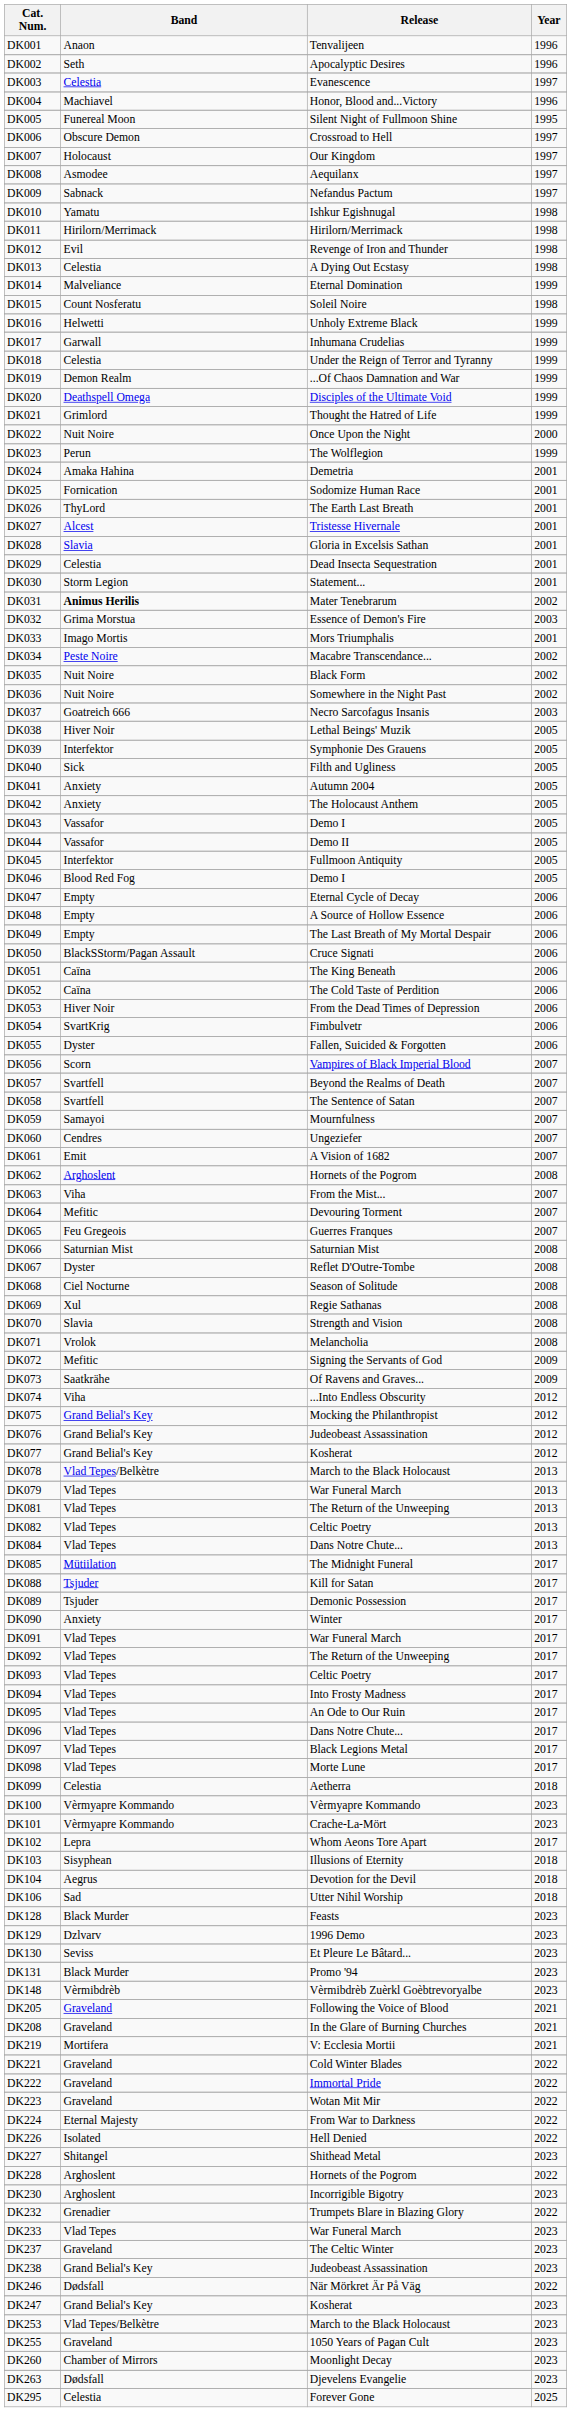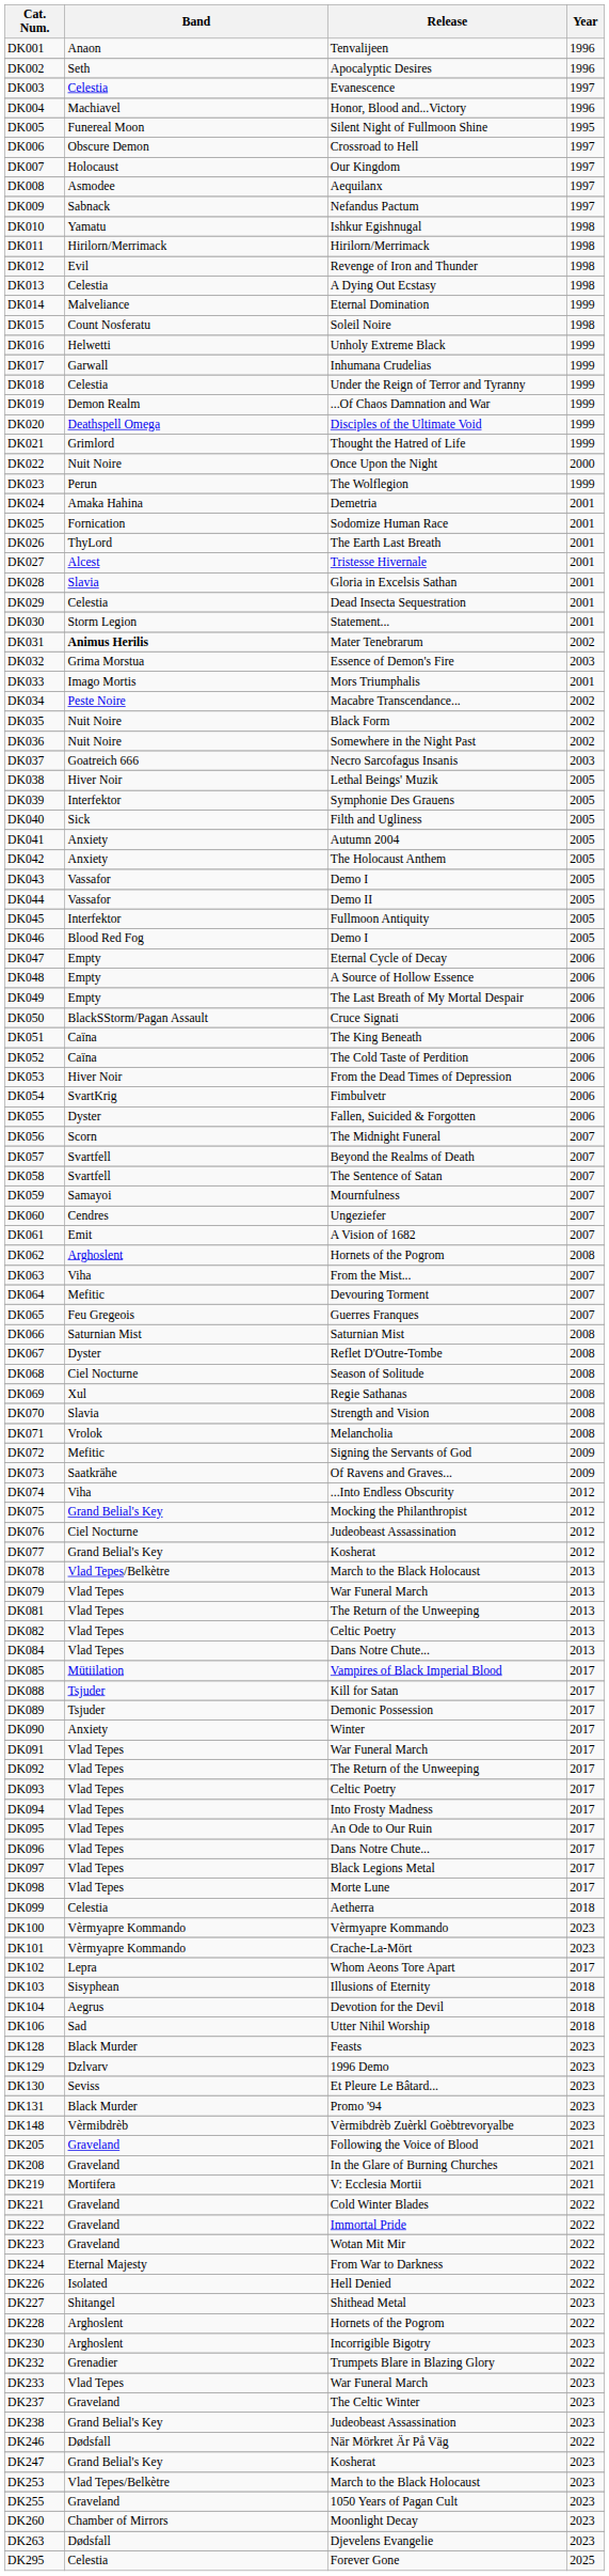 <table class="wikitable" style="margin:">
 <tr>
 <th width="70" rowspan="1">Cat. Num.</th>
 <th Width="330" rowspan="1">Band</th>
 <th width="300" rowspan="1">Release</th>
 <th width="40" rowspan="1">Year</th>
 </tr>
 <tr>
 <td>DK001</td>
 <td>Anaon</td>
 <td>Tenvalijeen</td>
 <td>1996</td>
 </tr>
 <tr>
 </tr>
 <tr>
 <td>DK002</td>
 <td>Seth</td>
 <td>Apocalyptic Desires</td>
 <td>1996</td>
 </tr>
 <tr>
 </tr>
 <tr>
 <td>DK003</td>
 <td><a href='#'>Celestia</a></td>
 <td>Evanescence</td>
 <td>1997</td>
 </tr>
 <tr>
 </tr>
 <tr>
 <td>DK004</td>
 <td>Machiavel</td>
 <td>Honor, Blood and...Victory</td>
 <td>1996</td>
 </tr>
 <tr>
 </tr>
 <tr>
 <td>DK005</td>
 <td>Funereal Moon</td>
 <td>Silent Night of Fullmoon Shine</td>
 <td>1995</td>
 </tr>
 <tr>
 </tr>
 <tr>
 <td>DK006</td>
 <td>Obscure Demon</td>
 <td>Crossroad to Hell</td>
 <td>1997</td>
 </tr>
 <tr>
 </tr>
 <tr>
 <td>DK007</td>
 <td>Holocaust</td>
 <td>Our Kingdom</td>
 <td>1997</td>
 </tr>
 <tr>
 </tr>
 <tr>
 <td>DK008</td>
 <td>Asmodee</td>
 <td>Aequilanx</td>
 <td>1997</td>
 </tr>
 <tr>
 </tr>
 <tr>
 <td>DK009</td>
 <td>Sabnack</td>
 <td>Nefandus Pactum</td>
 <td>1997</td>
 </tr>
 <tr>
 </tr>
 <tr>
 <td>DK010</td>
 <td>Yamatu</td>
 <td>Ishkur Egishnugal</td>
 <td>1998</td>
 </tr>
 <tr>
 </tr>
 <tr>
 <td>DK011</td>
 <td>Hirilorn/Merrimack</td>
 <td>Hirilorn/Merrimack</td>
 <td>1998</td>
 </tr>
 <tr>
 </tr>
 <tr>
 <td>DK012</td>
 <td>Evil</td>
 <td>Revenge of Iron and Thunder</td>
 <td>1998</td>
 </tr>
 <tr>
 </tr>
 <tr>
 <td>DK013</td>
 <td>Celestia</td>
 <td>A Dying Out Ecstasy</td>
 <td>1998</td>
 </tr>
 <tr>
 </tr>
 <tr>
 <td>DK014</td>
 <td>Malveliance</td>
 <td>Eternal Domination</td>
 <td>1999</td>
 </tr>
 <tr>
 </tr>
 <tr>
 <td>DK015</td>
 <td>Count Nosferatu</td>
 <td>Soleil Noire</td>
 <td>1998</td>
 </tr>
 <tr>
 </tr>
 <tr>
 <td>DK016</td>
 <td>Helwetti</td>
 <td>Unholy Extreme Black</td>
 <td>1999</td>
 </tr>
 <tr>
 </tr>
 <tr>
 <td>DK017</td>
 <td>Garwall</td>
 <td>Inhumana Crudelias</td>
 <td>1999</td>
 </tr>
 <tr>
 </tr>
 <tr>
 <td>DK018</td>
 <td>Celestia</td>
 <td>Under the Reign of Terror and Tyranny</td>
 <td>1999</td>
 </tr>
 <tr>
 </tr>
 <tr>
 <td>DK019</td>
 <td>Demon Realm</td>
 <td>...Of Chaos Damnation and War</td>
 <td>1999</td>
 </tr>
 <tr>
 </tr>
 <tr>
 <td>DK020</td>
 <td><a href='#'>Deathspell Omega</a></td>
 <td><a href='#'>Disciples of the Ultimate Void</a></td>
 <td>1999</td>
 </tr>
 <tr>
 </tr>
 <tr>
 <td>DK021</td>
 <td>Grimlord</td>
 <td>Thought the Hatred of Life</td>
 <td>1999</td>
 </tr>
 <tr>
 </tr>
 <tr>
 <td>DK022</td>
 <td>Nuit Noire</td>
 <td>Once Upon the Night</td>
 <td>2000</td>
 </tr>
 <tr>
 </tr>
 <tr>
 <td>DK023</td>
 <td>Perun</td>
 <td>The Wolflegion</td>
 <td>1999</td>
 </tr>
 <tr>
 </tr>
 <tr>
 <td>DK024</td>
 <td>Amaka Hahina</td>
 <td>Demetria</td>
 <td>2001</td>
 </tr>
 <tr>
 </tr>
 <tr>
 <td>DK025</td>
 <td>Fornication</td>
 <td>Sodomize Human Race</td>
 <td>2001</td>
 </tr>
 <tr>
 </tr>
 <tr>
 <td>DK026</td>
 <td>ThyLord</td>
 <td>The Earth Last Breath</td>
 <td>2001</td>
 </tr>
 <tr>
 </tr>
 <tr>
 <td>DK027</td>
 <td><a href='#'>Alcest</a></td>
 <td><a href='#'>Tristesse Hivernale</a></td>
 <td>2001</td>
 </tr>
 <tr>
 </tr>
 <tr>
 <td>DK028</td>
 <td><a href='#'>Slavia</a></td>
 <td>Gloria in Excelsis Sathan</td>
 <td>2001</td>
 </tr>
 <tr>
 </tr>
 <tr>
 <td>DK029</td>
 <td>Celestia</td>
 <td>Dead Insecta Sequestration</td>
 <td>2001</td>
 </tr>
 <tr>
 </tr>
 <tr>
 <td>DK030</td>
 <td>Storm Legion</td>
 <td>Statement...</td>
 <td>2001</td>
 </tr>
 <tr>
 </tr>
 <tr>
 <td>DK031</td>
 <td><strong>Animus Herilis</strong></td>
 <td>Mater Tenebrarum</td>
 <td>2002</td>
 </tr>
 <tr>
 </tr>
 <tr>
 <td>DK032</td>
 <td>Grima Morstua</td>
 <td>Essence of Demon's Fire</td>
 <td>2003</td>
 </tr>
 <tr>
 </tr>
 <tr>
 <td>DK033</td>
 <td>Imago Mortis</td>
 <td>Mors Triumphalis</td>
 <td>2001</td>
 </tr>
 <tr>
 </tr>
 <tr>
 <td>DK034</td>
 <td><a href='#'>Peste Noire</a></td>
 <td>Macabre Transcendance...</td>
 <td>2002</td>
 </tr>
 <tr>
 </tr>
 <tr>
 <td>DK035</td>
 <td>Nuit Noire</td>
 <td>Black Form</td>
 <td>2002</td>
 </tr>
 <tr>
 </tr>
 <tr>
 <td>DK036</td>
 <td>Nuit Noire</td>
 <td>Somewhere in the Night Past</td>
 <td>2002</td>
 </tr>
 <tr>
 </tr>
 <tr>
 <td>DK037</td>
 <td>Goatreich 666</td>
 <td>Necro Sarcofagus Insanis</td>
 <td>2003</td>
 </tr>
 <tr>
 </tr>
 <tr>
 <td>DK038</td>
 <td>Hiver Noir</td>
 <td>Lethal Beings' Muzik</td>
 <td>2005</td>
 </tr>
 <tr>
 </tr>
 <tr>
 <td>DK039</td>
 <td>Interfektor</td>
 <td>Symphonie Des Grauens</td>
 <td>2005</td>
 </tr>
 <tr>
 </tr>
 <tr>
 <td>DK040</td>
 <td>Sick</td>
 <td>Filth and Ugliness</td>
 <td>2005</td>
 </tr>
 <tr>
 </tr>
 <tr>
 <td>DK041</td>
 <td>Anxiety</td>
 <td>Autumn 2004</td>
 <td>2005</td>
 </tr>
 <tr>
 </tr>
 <tr>
 <td>DK042</td>
 <td>Anxiety</td>
 <td>The Holocaust Anthem</td>
 <td>2005</td>
 </tr>
 <tr>
 </tr>
 <tr>
 <td>DK043</td>
 <td>Vassafor</td>
 <td>Demo I</td>
 <td>2005</td>
 </tr>
 <tr>
 </tr>
 <tr>
 <td>DK044</td>
 <td>Vassafor</td>
 <td>Demo II</td>
 <td>2005</td>
 </tr>
 <tr>
 </tr>
 <tr>
 <td>DK045</td>
 <td>Interfektor</td>
 <td>Fullmoon Antiquity</td>
 <td>2005</td>
 </tr>
 <tr>
 </tr>
 <tr>
 <td>DK046</td>
 <td>Blood Red Fog</td>
 <td>Demo I</td>
 <td>2005</td>
 </tr>
 <tr>
 </tr>
 <tr>
 <td>DK047</td>
 <td>Empty</td>
 <td>Eternal Cycle of Decay</td>
 <td>2006</td>
 </tr>
 <tr>
 </tr>
 <tr>
 <td>DK048</td>
 <td>Empty</td>
 <td>A Source of Hollow Essence</td>
 <td>2006</td>
 </tr>
 <tr>
 </tr>
 <tr>
 <td>DK049</td>
 <td>Empty</td>
 <td>The Last Breath of My Mortal Despair</td>
 <td>2006</td>
 </tr>
 <tr>
 </tr>
 <tr>
 <td>DK050</td>
 <td>BlackSStorm/Pagan Assault</td>
 <td>Cruce Signati</td>
 <td>2006</td>
 </tr>
 <tr>
 </tr>
 <tr>
 <td>DK051</td>
 <td>Caïna</td>
 <td>The King Beneath</td>
 <td>2006</td>
 </tr>
 <tr>
 </tr>
 <tr>
 <td>DK052</td>
 <td>Caïna</td>
 <td>The Cold Taste of Perdition</td>
 <td>2006</td>
 </tr>
 <tr>
 </tr>
 <tr>
 <td>DK053</td>
 <td>Hiver Noir</td>
 <td>From the Dead Times of Depression</td>
 <td>2006</td>
 </tr>
 <tr>
 </tr>
 <tr>
 <td>DK054</td>
 <td>SvartKrig</td>
 <td>Fimbulvetr</td>
 <td>2006</td>
 </tr>
 <tr>
 </tr>
 <tr>
 <td>DK055</td>
 <td>Dyster</td>
 <td>Fallen, Suicided & Forgotten</td>
 <td>2006</td>
 </tr>
 <tr>
 </tr>
 <tr>
 <td>DK056</td>
 <td>Scorn</td>
-<td><a href='#'>Vampires of Black Imperial Blood</a></td>
+<td>The Midnight Funeral</td>
 <td>2007</td>
 </tr>
 <tr>
 </tr>
 <tr>
 <td>DK057</td>
 <td>Svartfell</td>
 <td>Beyond the Realms of Death</td>
 <td>2007</td>
 </tr>
 <tr>
 </tr>
 <tr>
 <td>DK058</td>
 <td>Svartfell</td>
 <td>The Sentence of Satan</td>
 <td>2007</td>
 </tr>
 <tr>
 </tr>
 <tr>
 <td>DK059</td>
 <td>Samayoi</td>
 <td>Mournfulness</td>
 <td>2007</td>
 </tr>
 <tr>
 </tr>
 <tr>
 <td>DK060</td>
 <td>Cendres</td>
 <td>Ungeziefer</td>
 <td>2007</td>
 </tr>
 <tr>
 </tr>
 <tr>
 <td>DK061</td>
 <td>Emit</td>
 <td>A Vision of 1682</td>
 <td>2007</td>
 </tr>
 <tr>
 </tr>
 <tr>
 <td>DK062</td>
 <td><a href='#'>Arghoslent</a></td>
 <td>Hornets of the Pogrom</td>
 <td>2008</td>
 </tr>
 <tr>
 </tr>
 <tr>
 <td>DK063</td>
 <td>Viha</td>
 <td>From the Mist...</td>
 <td>2007</td>
 </tr>
 <tr>
 </tr>
 <tr>
 <td>DK064</td>
 <td>Mefitic</td>
 <td>Devouring Torment</td>
 <td>2007</td>
 </tr>
 <tr>
 </tr>
 <tr>
 <td>DK065</td>
 <td>Feu Gregeois</td>
 <td>Guerres Franques</td>
 <td>2007</td>
 </tr>
 <tr>
 </tr>
 <tr>
 <td>DK066</td>
 <td>Saturnian Mist</td>
 <td>Saturnian Mist</td>
 <td>2008</td>
 </tr>
 <tr>
 </tr>
 <tr>
 <td>DK067</td>
 <td>Dyster</td>
 <td>Reflet D'Outre-Tombe</td>
 <td>2008</td>
 </tr>
 <tr>
 </tr>
 <tr>
 <td>DK068</td>
 <td>Ciel Nocturne</td>
 <td>Season of Solitude</td>
 <td>2008</td>
 </tr>
 <tr>
 </tr>
 <tr>
 <td>DK069</td>
 <td>Xul</td>
 <td>Regie Sathanas</td>
 <td>2008</td>
 </tr>
 <tr>
 </tr>
 <tr>
 <td>DK070</td>
 <td>Slavia</td>
 <td>Strength and Vision</td>
 <td>2008</td>
 </tr>
 <tr>
 </tr>
 <tr>
 <td>DK071</td>
 <td>Vrolok</td>
 <td>Melancholia</td>
 <td>2008</td>
 </tr>
 <tr>
 </tr>
 <tr>
 <td>DK072</td>
 <td>Mefitic</td>
 <td>Signing the Servants of God</td>
 <td>2009</td>
 </tr>
 <tr>
 </tr>
 <tr>
 <td>DK073</td>
 <td>Saatkrähe</td>
 <td>Of Ravens and Graves...</td>
 <td>2009</td>
 </tr>
 <tr>
 </tr>
 <tr>
 <td>DK074</td>
 <td>Viha</td>
 <td>...Into Endless Obscurity</td>
 <td>2012</td>
 </tr>
 <tr>
 </tr>
 <tr>
 <td>DK075</td>
 <td><a href='#'>Grand Belial's Key</a></td>
 <td>Mocking the Philanthropist</td>
 <td>2012</td>
 </tr>
 <tr>
 </tr>
 <tr>
 <td>DK076</td>
-<td>Grand Belial's Key</td>
+<td>Ciel Nocturne</td>
 <td>Judeobeast Assassination</td>
 <td>2012</td>
 </tr>
 <tr>
 </tr>
 <tr>
 <td>DK077</td>
 <td>Grand Belial's Key</td>
 <td>Kosherat</td>
 <td>2012</td>
 </tr>
 <tr>
 </tr>
 <tr>
 <td>DK078</td>
 <td><a href='#'>Vlad Tepes</a>/Belkètre</td>
 <td>March to the Black Holocaust</td>
 <td>2013</td>
 </tr>
 <tr>
 </tr>
 <tr>
 <td>DK079</td>
 <td>Vlad Tepes</td>
 <td>War Funeral March</td>
 <td>2013</td>
 </tr>
 <tr>
 </tr>
 <tr>
 <td>DK081</td>
 <td>Vlad Tepes</td>
 <td>The Return of the Unweeping</td>
 <td>2013</td>
 </tr>
 <tr>
 </tr>
 <tr>
 <td>DK082</td>
 <td>Vlad Tepes</td>
 <td>Celtic Poetry</td>
 <td>2013</td>
 </tr>
 <tr>
 </tr>
 <tr>
 <td>DK084</td>
 <td>Vlad Tepes</td>
 <td>Dans Notre Chute...</td>
 <td>2013</td>
 </tr>
 <tr>
 </tr>
 <tr>
 <td>DK085</td>
 <td><a href='#'>Mütiilation</a></td>
-<td>The Midnight Funeral</td>
+<td><a href='#'>Vampires of Black Imperial Blood</a></td>
 <td>2017</td>
 </tr>
 <tr>
 </tr>
 <tr>
 <td>DK088</td>
 <td><a href='#'>Tsjuder</a></td>
 <td>Kill for Satan</td>
 <td>2017</td>
 </tr>
 <tr>
 </tr>
 <tr>
 <td>DK089</td>
 <td>Tsjuder</td>
 <td>Demonic Possession</td>
 <td>2017</td>
 </tr>
 <tr>
 </tr>
 <tr>
 <td>DK090</td>
 <td>Anxiety</td>
 <td>Winter</td>
 <td>2017</td>
 </tr>
 <tr>
 </tr>
 <tr>
 <td>DK091</td>
 <td>Vlad Tepes</td>
 <td>War Funeral March</td>
 <td>2017</td>
 </tr>
 <tr>
 </tr>
 <tr>
 <td>DK092</td>
 <td>Vlad Tepes</td>
 <td>The Return of the Unweeping</td>
 <td>2017</td>
 </tr>
 <tr>
 </tr>
 <tr>
 <td>DK093</td>
 <td>Vlad Tepes</td>
 <td>Celtic Poetry</td>
 <td>2017</td>
 </tr>
 <tr>
 </tr>
 <tr>
 <td>DK094</td>
 <td>Vlad Tepes</td>
 <td>Into Frosty Madness</td>
 <td>2017</td>
 </tr>
 <tr>
 </tr>
 <tr>
 <td>DK095</td>
 <td>Vlad Tepes</td>
 <td>An Ode to Our Ruin</td>
 <td>2017</td>
 </tr>
 <tr>
 </tr>
 <tr>
 <td>DK096</td>
 <td>Vlad Tepes</td>
 <td>Dans Notre Chute...</td>
 <td>2017</td>
 </tr>
 <tr>
 </tr>
 <tr>
 <td>DK097</td>
 <td>Vlad Tepes</td>
 <td>Black Legions Metal</td>
 <td>2017</td>
 </tr>
 <tr>
 </tr>
 <tr>
 <td>DK098</td>
 <td>Vlad Tepes</td>
 <td>Morte Lune</td>
 <td>2017</td>
 </tr>
 <tr>
 </tr>
 <tr>
 <td>DK099</td>
 <td>Celestia</td>
 <td>Aetherra</td>
 <td>2018</td>
 </tr>
 <tr>
 </tr>
 <tr>
 <td>DK100</td>
 <td>Vèrmyapre Kommando</td>
 <td>Vèrmyapre Kommando</td>
 <td>2023</td>
 </tr>
 <tr>
 </tr>
 <tr>
 <td>DK101</td>
 <td>Vèrmyapre Kommando</td>
 <td>Crache-La-Mört</td>
 <td>2023</td>
 </tr>
 <tr>
 </tr>
 <tr>
 <td>DK102</td>
 <td>Lepra</td>
 <td>Whom Aeons Tore Apart</td>
 <td>2017</td>
 </tr>
 <tr>
 </tr>
 <tr>
 <td>DK103</td>
 <td>Sisyphean</td>
 <td>Illusions of Eternity</td>
 <td>2018</td>
 </tr>
 <tr>
 </tr>
 <tr>
 <td>DK104</td>
 <td>Aegrus</td>
 <td>Devotion for the Devil</td>
 <td>2018</td>
 </tr>
 <tr>
 </tr>
 <tr>
 <td>DK106</td>
 <td>Sad</td>
 <td>Utter Nihil Worship</td>
 <td>2018</td>
 </tr>
 <tr>
 </tr>
 <tr>
 <td>DK128</td>
 <td>Black Murder</td>
 <td>Feasts</td>
 <td>2023</td>
 </tr>
 <tr>
 </tr>
 <tr>
 <td>DK129</td>
 <td>Dzlvarv</td>
 <td>1996 Demo</td>
 <td>2023</td>
 </tr>
 <tr>
 </tr>
 <tr>
 <td>DK130</td>
 <td>Seviss</td>
 <td>Et Pleure Le Bâtard...</td>
 <td>2023</td>
 </tr>
 <tr>
 </tr>
 <tr>
 <td>DK131</td>
 <td>Black Murder</td>
 <td>Promo '94</td>
 <td>2023</td>
 </tr>
 <tr>
 </tr>
 <tr>
 <td>DK148</td>
 <td>Vèrmibdrèb</td>
 <td>Vèrmibdrèb Zuèrkl Goèbtrevoryalbe</td>
 <td>2023</td>
 </tr>
 <tr>
 </tr>
 <tr>
 <td>DK205</td>
 <td><a href='#'>Graveland</a></td>
 <td>Following the Voice of Blood</td>
 <td>2021</td>
 </tr>
 <tr>
 </tr>
 <tr>
 <td>DK208</td>
 <td>Graveland</td>
 <td>In the Glare of Burning Churches</td>
 <td>2021</td>
 </tr>
 <tr>
 </tr>
 <tr>
 <td>DK219</td>
 <td>Mortifera</td>
 <td>V: Ecclesia Mortii</td>
 <td>2021</td>
 </tr>
 <tr>
 </tr>
 <tr>
 <td>DK221</td>
 <td>Graveland</td>
 <td>Cold Winter Blades</td>
 <td>2022</td>
 </tr>
 <tr>
 </tr>
 <tr>
 <td>DK222</td>
 <td>Graveland</td>
 <td><a href='#'>Immortal Pride</a></td>
 <td>2022</td>
 </tr>
 <tr>
 </tr>
 <tr>
 <td>DK223</td>
 <td>Graveland</td>
 <td>Wotan Mit Mir</td>
 <td>2022</td>
 </tr>
 <tr>
 </tr>
 <tr>
 <td>DK224</td>
 <td>Eternal Majesty</td>
 <td>From War to Darkness</td>
 <td>2022</td>
 </tr>
 <tr>
 </tr>
 <tr>
 <td>DK226</td>
 <td>Isolated</td>
 <td>Hell Denied</td>
 <td>2022</td>
 </tr>
 <tr>
 </tr>
 <tr>
 <td>DK227</td>
 <td>Shitangel</td>
 <td>Shithead Metal</td>
 <td>2023</td>
 </tr>
 <tr>
 </tr>
 <tr>
 <td>DK228</td>
 <td>Arghoslent</td>
 <td>Hornets of the Pogrom</td>
 <td>2022</td>
 </tr>
 <tr>
 </tr>
 <tr>
 <td>DK230</td>
 <td>Arghoslent</td>
 <td>Incorrigible Bigotry</td>
 <td>2023</td>
 </tr>
 <tr>
 </tr>
 <tr>
 <td>DK232</td>
 <td>Grenadier</td>
 <td>Trumpets Blare in Blazing Glory</td>
 <td>2022</td>
 </tr>
 <tr>
 </tr>
 <tr>
 <td>DK233</td>
 <td>Vlad Tepes</td>
 <td>War Funeral March</td>
 <td>2023</td>
 </tr>
 <tr>
 </tr>
 <tr>
 <td>DK237</td>
 <td>Graveland</td>
 <td>The Celtic Winter</td>
 <td>2023</td>
 </tr>
 <tr>
 </tr>
 <tr>
 <td>DK238</td>
 <td>Grand Belial's Key</td>
 <td>Judeobeast Assassination</td>
 <td>2023</td>
 </tr>
 <tr>
 </tr>
 <tr>
 <td>DK246</td>
 <td>Dødsfall</td>
 <td>När Mörkret Är På Väg</td>
 <td>2022</td>
 </tr>
 <tr>
 </tr>
 <tr>
 <td>DK247</td>
 <td>Grand Belial's Key</td>
 <td>Kosherat</td>
 <td>2023</td>
 </tr>
 <tr>
 </tr>
 <tr>
 <td>DK253</td>
 <td>Vlad Tepes/Belkètre</td>
 <td>March to the Black Holocaust</td>
 <td>2023</td>
 </tr>
 <tr>
 </tr>
 <tr>
 <td>DK255</td>
 <td>Graveland</td>
 <td>1050 Years of Pagan Cult</td>
 <td>2023</td>
 </tr>
 <tr>
 </tr>
 <tr>
 <td>DK260</td>
 <td>Chamber of Mirrors</td>
 <td>Moonlight Decay</td>
 <td>2023</td>
 </tr>
 <tr>
 </tr>
 <tr>
 <td>DK263</td>
 <td>Dødsfall</td>
 <td>Djevelens Evangelie</td>
 <td>2023</td>
 </tr>
 <tr>
 </tr>
 <tr>
 <td>DK295</td>
 <td>Celestia</td>
 <td>Forever Gone</td>
 <td>2025</td>
 </tr>
 </table>
